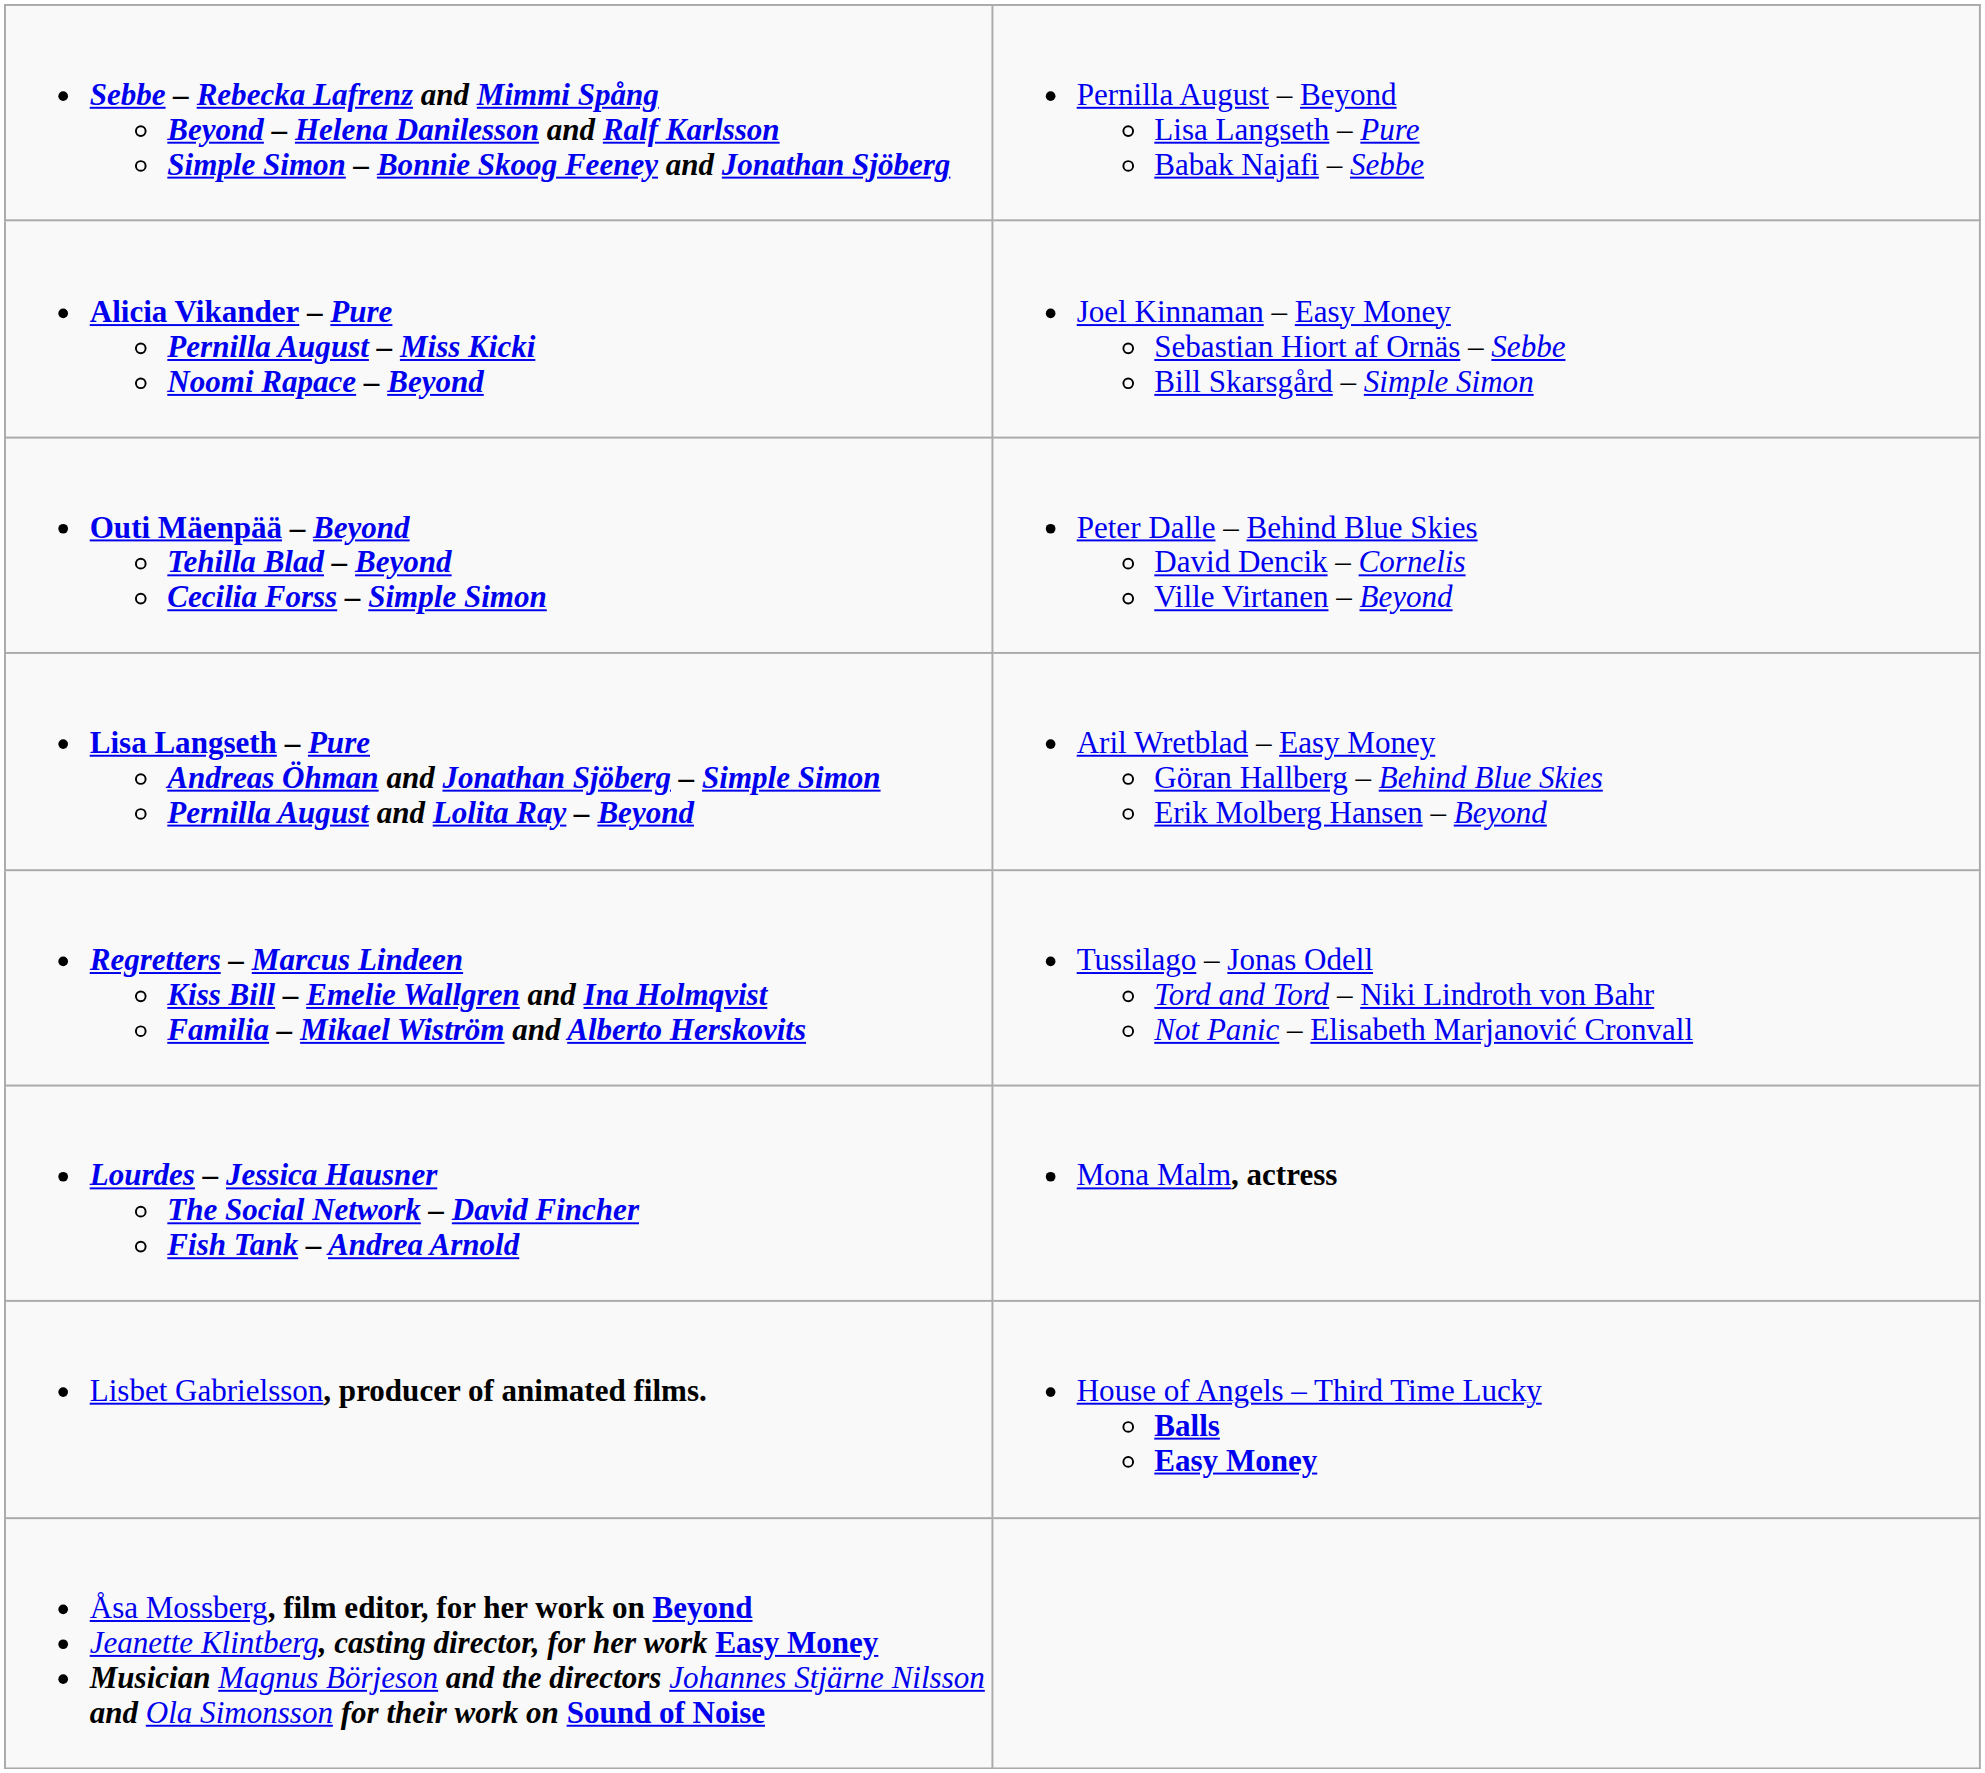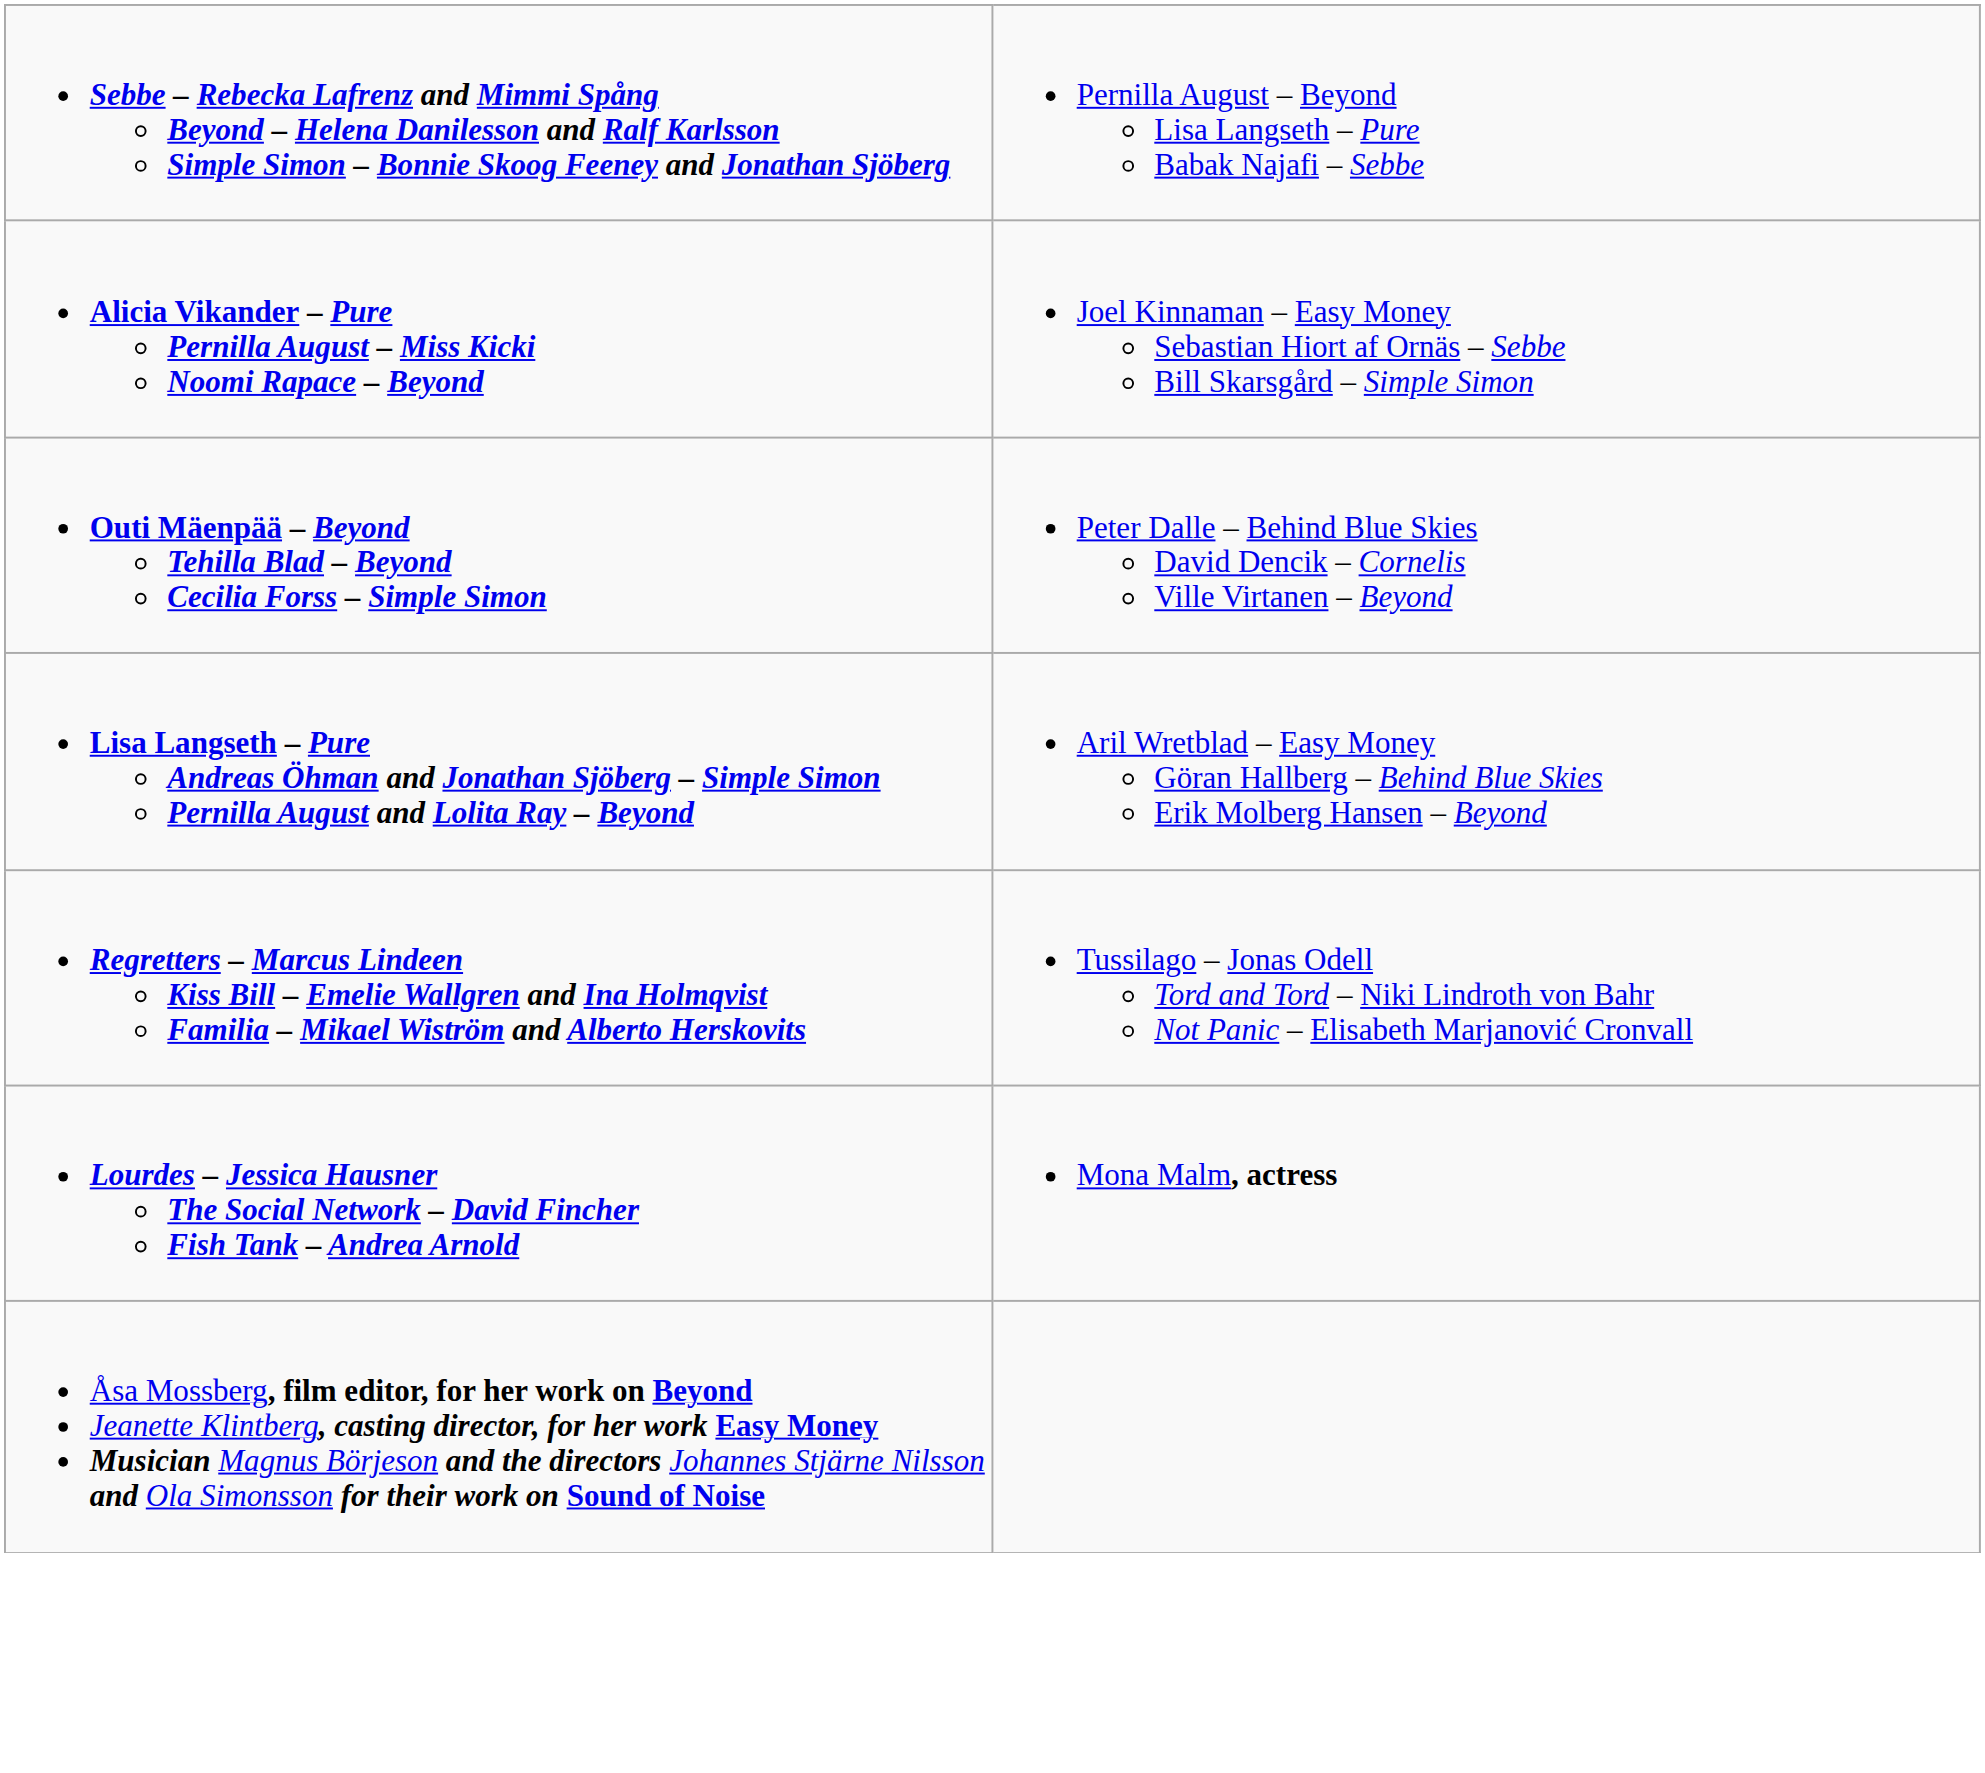 <table class=wikitable style="width="150%">
 <tr>
 <td style="vertical-align:top; width:50%;"><br><ul><li><strong><em><a href='#'>Sebbe</a><em> – <a href='#'>Rebecka Lafrenz</a> and <a href='#'>Mimmi Spång</a><strong><ul><li></em><a href='#'>Beyond</a><em> – <a href='#'>Helena Danilesson</a> and <a href='#'>Ralf Karlsson</a></li><li></em><a href='#'>Simple Simon</a><em> – <a href='#'>Bonnie Skoog Feeney</a> and <a href='#'>Jonathan Sjöberg</a></li></ul></li></ul></td>
 <td style="vertical-align:top; width:50%;"><br><ul><li></strong><a href='#'>Pernilla August</a> – </em><a href='#'>Beyond</a></em></strong><ul><li><a href='#'>Lisa Langseth</a> – <em><a href='#'>Pure</a></em></li><li><a href='#'>Babak Najafi</a> – <em><a href='#'>Sebbe</a></em></li></ul></li></ul></td>
 </tr>
 <tr>
 <td style="vertical-align:top; width:50%;"><br><ul><li><strong><a href='#'>Alicia Vikander</a> – <em><a href='#'>Pure</a><strong><em><ul><li><a href='#'>Pernilla August</a> – </em><a href='#'>Miss Kicki</a><em></li><li><a href='#'>Noomi Rapace</a> – </em><a href='#'>Beyond</a><em></li></ul></li></ul></td>
 <td style="vertical-align:top; width:50%;"><br><ul><li></strong><a href='#'>Joel Kinnaman</a> – </em><a href='#'>Easy Money</a></em></strong><ul><li><a href='#'>Sebastian Hiort af Ornäs</a> – <em><a href='#'>Sebbe</a></em></li><li><a href='#'>Bill Skarsgård</a> – <em><a href='#'>Simple Simon</a></em></li></ul></li></ul></td>
 </tr>
 <tr>
 <td style="vertical-align:top; width:50%;"><br><ul><li><strong><a href='#'>Outi Mäenpää</a> – <em><a href='#'>Beyond</a><strong><em><ul><li><a href='#'>Tehilla Blad</a> – </em><a href='#'>Beyond</a><em></li><li><a href='#'>Cecilia Forss</a> – </em><a href='#'>Simple Simon</a><em></li></ul></li></ul></td>
 <td style="vertical-align:top; width:50%;"><br><ul><li></strong><a href='#'>Peter Dalle</a> – </em><a href='#'>Behind Blue Skies</a></em></strong><ul><li><a href='#'>David Dencik</a> – <em><a href='#'>Cornelis</a></em></li><li><a href='#'>Ville Virtanen</a> – <em><a href='#'>Beyond</a></em></li></ul></li></ul></td>
 </tr>
 <tr>
 <td style="vertical-align:top; width:50%;"><br><ul><li><strong><a href='#'>Lisa Langseth</a> – <em><a href='#'>Pure</a><strong><em><ul><li><a href='#'>Andreas Öhman</a> and <a href='#'>Jonathan Sjöberg</a> – </em><a href='#'>Simple Simon</a><em></li><li><a href='#'>Pernilla August</a> and <a href='#'>Lolita Ray</a> – </em><a href='#'>Beyond</a><em></li></ul></li></ul></td>
 <td style="vertical-align:top; width:50%;"><br><ul><li></strong><a href='#'>Aril Wretblad</a> – </em><a href='#'>Easy Money</a></em></strong><ul><li><a href='#'>Göran Hallberg</a> – <em><a href='#'>Behind Blue Skies</a></em></li><li><a href='#'>Erik Molberg Hansen</a> – <em><a href='#'>Beyond</a></em></li></ul></li></ul></td>
 </tr>
 <tr>
 <td style="vertical-align:top; width:50%;"><br><ul><li><strong><em><a href='#'>Regretters</a><em> – <a href='#'>Marcus Lindeen</a><strong><ul><li></em><a href='#'>Kiss Bill</a><em> – <a href='#'>Emelie Wallgren</a> and <a href='#'>Ina Holmqvist</a></li><li></em><a href='#'>Familia</a><em> – <a href='#'>Mikael Wiström</a> and <a href='#'>Alberto Herskovits</a></li></ul></li></ul></td>
 <td style="vertical-align:top; width:50%;"><br><ul><li></em></strong><a href='#'>Tussilago</a></em> – <a href='#'>Jonas Odell</a></strong><ul><li><em><a href='#'>Tord and Tord</a></em> – <a href='#'>Niki Lindroth von Bahr</a></li><li><em><a href='#'>Not Panic</a></em> – <a href='#'>Elisabeth Marjanović Cronvall</a></li></ul></li></ul></td>
 </tr>
 <tr>
 <td style="vertical-align:top; width:50%;"><br><ul><li> <strong><em><a href='#'>Lourdes</a><em> – <a href='#'>Jessica Hausner</a><strong><ul><li> </em><a href='#'>The Social Network</a><em> – <a href='#'>David Fincher</a></li><li> </em><a href='#'>Fish Tank</a><em> – <a href='#'>Andrea Arnold</a></li></ul></li></ul></td>
 <td style="vertical-align:top; width:50%;"><br><ul><li></strong><a href='#'>Mona Malm</a><strong>, actress</li></ul></td>
 </tr>
 <tr>
-<td style="vertical-align:top; width:50%;"><br><ul><li></strong><a href='#'>Lisbet Gabrielsson</a><strong>, producer of animated films.</li></ul></td>
-<td style="vertical-align:top; width:50%;"><br><ul><li></em></strong><a href='#'>House of Angels – Third Time Lucky</a><strong><em><ul><li></em><a href='#'>Balls</a><em></li><li></em><a href='#'>Easy Money</a><em></li></ul></li></ul></td>
-</tr>
-<tr>
 <td style="vertical-align:top; width:50%;"><br><ul><li></strong><a href='#'>Åsa Mossberg</a><strong>, film editor, for her work on </em><a href='#'>Beyond</a><em></li><li></strong><a href='#'>Jeanette Klintberg</a><strong>, casting director, for her work </em><a href='#'>Easy Money</a><em></li><li>Musician </strong><a href='#'>Magnus Börjeson</a><strong> and the directors </strong><a href='#'>Johannes Stjärne Nilsson</a><strong><br>and </strong><a href='#'>Ola Simonsson</a><strong> for their work on </em><a href='#'>Sound of Noise</a><em></li></ul></td>
 </tr>
 </table>
